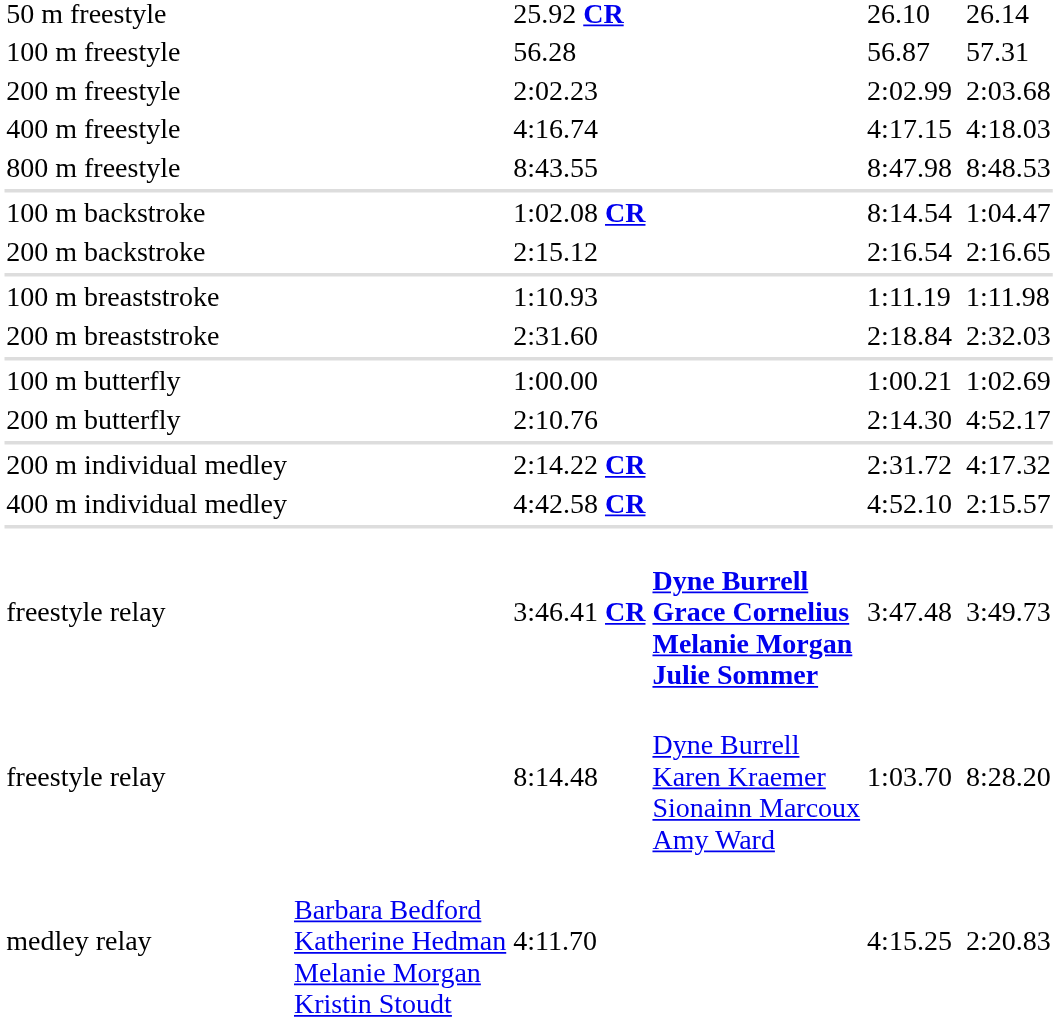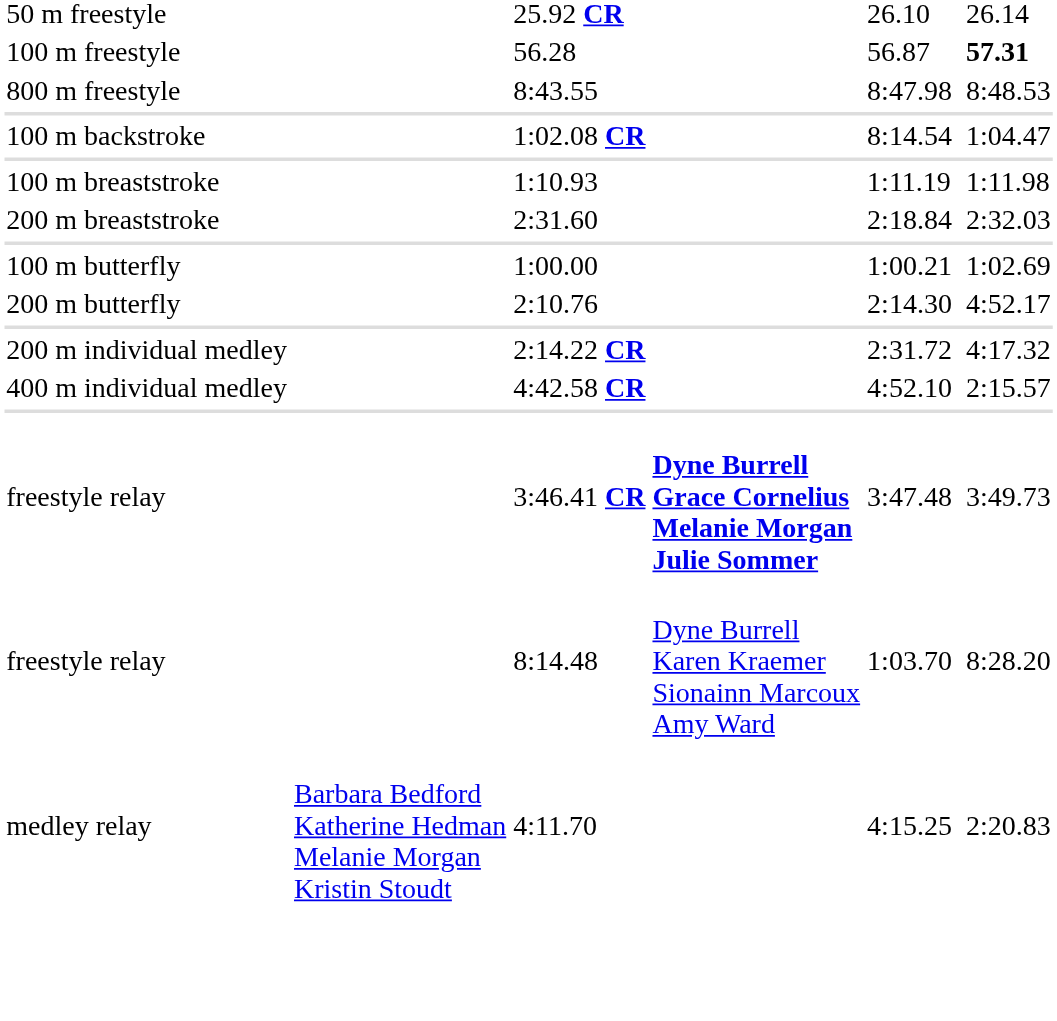 <table>
 <tr>
 <td>50 m freestyle<br></td>
 <td></td>
 <td>25.92 <strong><a href='#'>CR</a></strong></td>
 <td></td>
 <td>26.10</td>
 <td></td>
 <td>26.14</td>
 </tr>
 <tr>
 <td>100 m freestyle<br></td>
 <td></td>
 <td>56.28</td>
 <td></td>
 <td>56.87</td>
 <td></td>
-<td>57.31</td>
-</tr>
-<tr>
-<td>200 m freestyle<br></td>
-<td></td>
-<td>2:02.23</td>
-<td></td>
-<td>2:02.99</td>
-<td></td>
-<td>2:03.68</td>
-</tr>
-<tr>
-<td>400 m freestyle<br></td>
-<td></td>
-<td>4:16.74</td>
-<td></td>
-<td>4:17.15</td>
-<td></td>
-<td>4:18.03</td>
+<td><strong>57.31</strong></td>
 </tr>
 <tr>
 <td>800 m freestyle<br></td>
 <td></td>
 <td>8:43.55</td>
 <td></td>
 <td>8:47.98</td>
 <td></td>
 <td>8:48.53</td>
 </tr>
 <tr bgcolor=#DDDDDD>
 <td colspan=7></td>
 </tr>
 <tr>
 <td>100 m backstroke<br></td>
 <td></td>
 <td>1:02.08 <strong><a href='#'>CR</a></strong></td>
 <td></td>
 <td>8:14.54</td>
 <td></td>
 <td>1:04.47</td>
-</tr>
-<tr>
-<td>200 m backstroke<br></td>
-<td></td>
-<td>2:15.12</td>
-<td></td>
-<td>2:16.54</td>
-<td></td>
-<td>2:16.65</td>
 </tr>
 <tr bgcolor=#DDDDDD>
 <td colspan=7></td>
 </tr>
 <tr>
 <td>100 m breaststroke<br></td>
 <td></td>
 <td>1:10.93</td>
 <td></td>
 <td>1:11.19</td>
 <td></td>
 <td>1:11.98</td>
 </tr>
 <tr>
 <td>200 m breaststroke<br></td>
 <td></td>
 <td>2:31.60</td>
 <td></td>
 <td>2:18.84</td>
 <td></td>
 <td>2:32.03</td>
 </tr>
 <tr bgcolor=#DDDDDD>
 <td colspan=7></td>
 </tr>
 <tr>
 <td>100 m butterfly<br></td>
 <td></td>
 <td>1:00.00</td>
 <td></td>
 <td>1:00.21</td>
 <td></td>
 <td>1:02.69</td>
 </tr>
 <tr>
 <td>200 m butterfly<br></td>
 <td></td>
 <td>2:10.76</td>
 <td></td>
 <td>2:14.30</td>
 <td></td>
 <td>4:52.17</td>
 </tr>
 <tr bgcolor=#DDDDDD>
 <td colspan=7></td>
 </tr>
 <tr>
 <td>200 m individual medley<br></td>
 <td></td>
 <td>2:14.22 <strong><a href='#'>CR</a></strong></td>
 <td></td>
 <td>2:31.72</td>
 <td></td>
 <td>4:17.32</td>
 </tr>
 <tr>
 <td>400 m individual medley<br></td>
 <td></td>
 <td>4:42.58 <strong><a href='#'>CR</a></strong></td>
 <td></td>
 <td>4:52.10</td>
 <td></td>
 <td>2:15.57</td>
 </tr>
 <tr bgcolor=#DDDDDD>
 <td colspan=7></td>
 </tr>
 <tr>
 <td> freestyle relay<br></td>
 <td></td>
 <td>3:46.41 <strong><a href='#'>CR</a></strong></td>
 <td><strong><br><a href='#'>Dyne Burrell</a><br><a href='#'>Grace Cornelius</a><br><a href='#'>Melanie Morgan</a><br><a href='#'>Julie Sommer</a></strong></td>
 <td>3:47.48</td>
 <td></td>
 <td>3:49.73</td>
 </tr>
 <tr>
 <td> freestyle relay<br></td>
 <td></td>
 <td>8:14.48</td>
 <td><br><a href='#'>Dyne Burrell</a><br><a href='#'>Karen Kraemer</a><br><a href='#'>Sionainn Marcoux</a><br><a href='#'>Amy Ward</a></td>
 <td>1:03.70</td>
 <td></td>
 <td>8:28.20</td>
 </tr>
 <tr>
 <td> medley relay<br></td>
 <td><br><a href='#'>Barbara Bedford</a><br><a href='#'>Katherine Hedman</a><br><a href='#'>Melanie Morgan</a><br><a href='#'>Kristin Stoudt</a></td>
 <td>4:11.70</td>
 <td></td>
 <td>4:15.25</td>
 <td></td>
 <td>2:20.83</td>
 </tr>
 </table>
